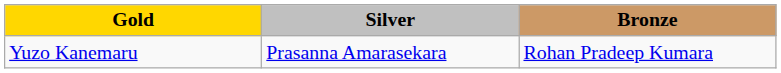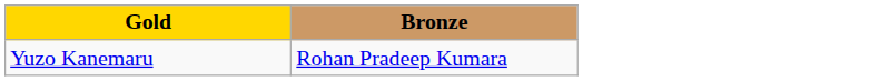 <table class="wikitable" style="text-align:left">
 <tr align="center">
 <td width=200 bgcolor=gold><strong>Gold</strong></td>
-<td width=200 bgcolor=silver><strong>Silver</strong></td>
 <td width=200 bgcolor=CC9966><strong>Bronze</strong></td>
 </tr>
 <tr>
 <td><a href='#'>Yuzo Kanemaru</a><br><em></em></td>
-<td><a href='#'>Prasanna Amarasekara</a><br><em></em></td>
 <td><a href='#'>Rohan Pradeep Kumara</a><br><em></em></td>
 </tr>
 </table>
